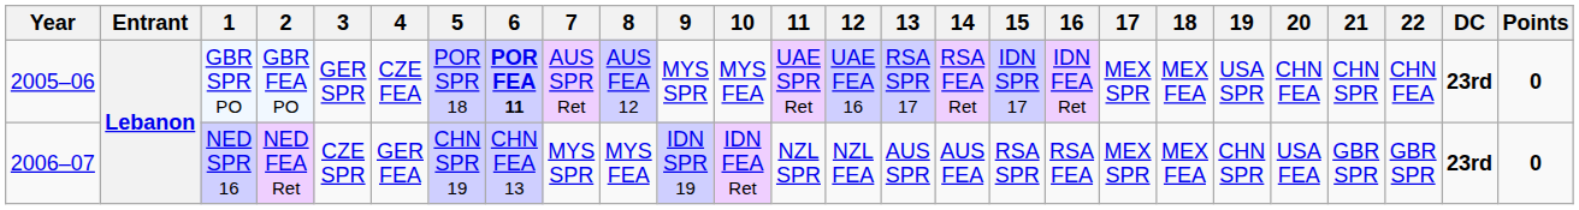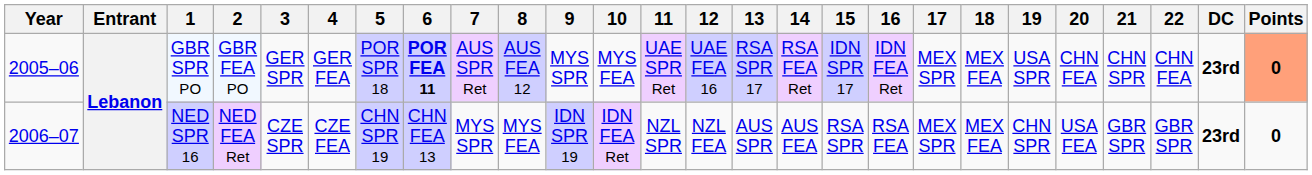 <table class="wikitable" style="text-align:center; font-size:90%">
 <tr>
 <th>Year</th>
 <th>Entrant</th>
 <th>1</th>
 <th>2</th>
 <th>3</th>
 <th>4</th>
 <th>5</th>
 <th>6</th>
 <th>7</th>
 <th>8</th>
 <th>9</th>
 <th>10</th>
 <th>11</th>
 <th>12</th>
 <th>13</th>
 <th>14</th>
 <th>15</th>
 <th>16</th>
 <th>17</th>
 <th>18</th>
 <th>19</th>
 <th>20</th>
 <th>21</th>
 <th>22</th>
 <th>DC</th>
 <th>Points</th>
 </tr>
 <tr>
 <td><a href='#'>2005–06</a></td>
 <th rowspan=2><a href='#'>Lebanon</a></th>
 <td style="background:#F1F8FF;"><a href='#'>GBR<br>SPR</a><br><small>PO</small></td>
 <td style="background:#F1F8FF;"><a href='#'>GBR<br>FEA</a><br><small>PO</small></td>
 <td><a href='#'>GER<br>SPR</a></td>
-<td><a href='#'>CZE<br>FEA</a></td>
+<td><a href='#'>GER<br>FEA</a></td>
 <td style="background:#CFCFFF;"><a href='#'>POR<br>SPR</a> <br><small>18</small></td>
 <td style="background:#CFCFFF;"><strong><a href='#'>POR<br>FEA</a><br><small>11</small></strong></td>
 <td style="background:#EFCFFF;"><a href='#'>AUS<br>SPR</a><br><small>Ret</small></td>
 <td style="background:#CFCFFF;"><a href='#'>AUS<br>FEA</a><br><small>12</small></td>
 <td><a href='#'>MYS<br>SPR</a></td>
 <td><a href='#'>MYS<br>FEA</a></td>
 <td style="background:#EFCFFF;"><a href='#'>UAE<br>SPR</a> <br><small>Ret</small></td>
 <td style="background:#CFCFFF;"><a href='#'>UAE<br>FEA</a><br><small>16</small></td>
 <td style="background:#CFCFFF;"><a href='#'>RSA<br>SPR</a><br><small>17</small></td>
 <td style="background:#EFCFFF;"><a href='#'>RSA<br>FEA</a> <br><small>Ret</small></td>
 <td style="background:#CFCFFF;"><a href='#'>IDN<br>SPR</a><br><small>17</small></td>
 <td style="background:#EFCFFF;"><a href='#'>IDN<br>FEA</a><br><small>Ret</small></td>
 <td><a href='#'>MEX<br>SPR</a></td>
 <td><a href='#'>MEX<br>FEA</a></td>
 <td><a href='#'>USA<br>SPR</a></td>
 <td><a href='#'>CHN<br>FEA</a><br><small></small></td>
 <td><a href='#'>CHN<br>SPR</a></td>
 <td><a href='#'>CHN<br>FEA</a></td>
 <td><strong>23rd</strong></td>
-<td><strong>0</strong></td>
+<td style="background: lightsalmon;"><strong>0</strong></td>
 </tr>
 <tr>
 <td><a href='#'>2006–07</a></td>
 <td style="background:#CFCFFF;"><a href='#'>NED<br>SPR</a><br><small>16</small></td>
 <td style="background:#EFCFFF;"><a href='#'>NED<br>FEA</a><br><small>Ret</small></td>
 <td><a href='#'>CZE<br>SPR</a></td>
-<td><a href='#'>GER<br>FEA</a></td>
+<td><a href='#'>CZE<br>FEA</a></td>
 <td style="background:#CFCFFF;"><a href='#'>CHN<br>SPR</a><br><small>19</small></td>
 <td style="background:#CFCFFF;"><a href='#'>CHN<br>FEA</a><br><small>13</small></td>
 <td><a href='#'>MYS<br>SPR</a></td>
 <td><a href='#'>MYS<br>FEA</a></td>
 <td style="background:#CFCFFF;"><a href='#'>IDN<br>SPR</a><br><small>19</small></td>
 <td style="background:#EFCFFF;"><a href='#'>IDN<br>FEA</a><br><small>Ret</small></td>
 <td><a href='#'>NZL<br>SPR</a><br><small></small></td>
 <td><a href='#'>NZL<br>FEA</a><br><small></small></td>
 <td><a href='#'>AUS<br>SPR</a><br><small></small></td>
 <td><a href='#'>AUS<br>FEA</a><br><small></small></td>
 <td><a href='#'>RSA<br>SPR</a><br><small></small></td>
 <td><a href='#'>RSA<br>FEA</a><br><small></small></td>
 <td><a href='#'>MEX<br>SPR</a><br><small></small></td>
 <td><a href='#'>MEX<br>FEA</a><br><small></small></td>
 <td><a href='#'>CHN<br>SPR</a><br><small></small></td>
 <td><a href='#'>USA<br>FEA</a></td>
 <td><a href='#'>GBR<br>SPR</a><br><small></small></td>
 <td><a href='#'>GBR<br>SPR</a><br><small></small></td>
 <td><strong>23rd</strong></td>
 <td><strong>0</strong></td>
 </tr>
 </table>
